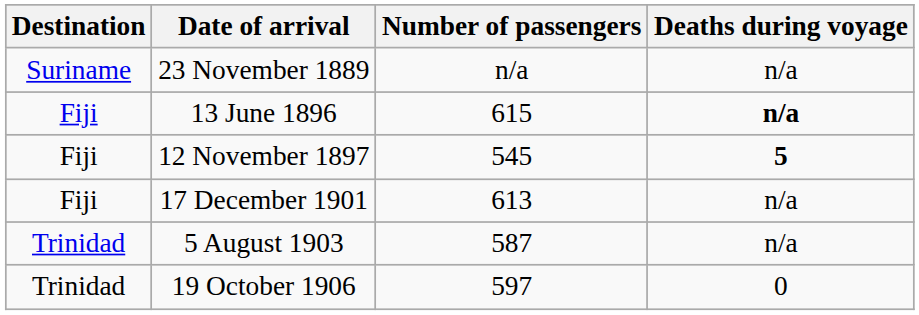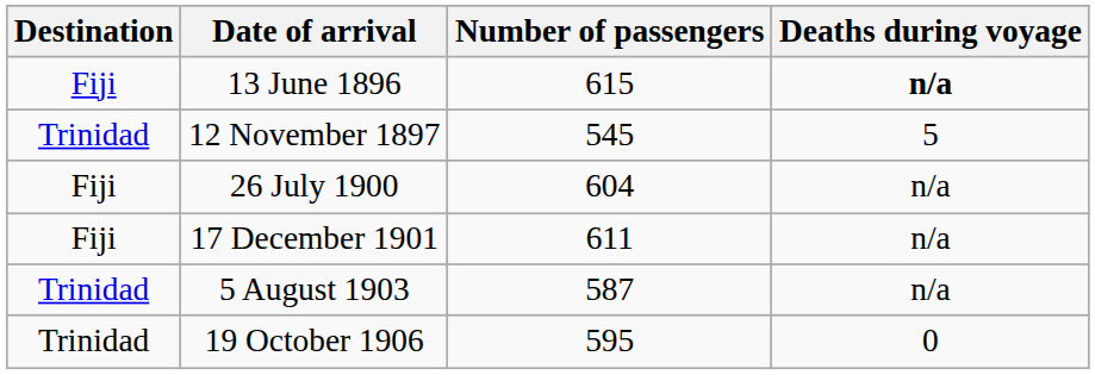 <table class="wikitable" style="margin:0.5em auto; text-align:center;">
 <tr>
 <th>Destination</th>
 <th>Date of arrival</th>
 <th>Number of passengers</th>
 <th>Deaths during voyage</th>
 </tr>
 <tr>
-<td><a href='#'>Suriname</a></td>
-<td>23 November 1889</td>
-<td>n/a</td>
-<td>n/a</td>
-</tr>
-<tr>
 <td><a href='#'>Fiji</a></td>
 <td>13 June 1896</td>
 <td>615</td>
 <td><strong>n/a</strong></td>
 </tr>
 <tr>
-<td>Fiji</td>
+<td><a href='#'>Trinidad</a></td>
 <td>12 November 1897</td>
 <td>545</td>
-<td><strong>5</strong></td>
+<td>5</td>
+</tr>
+<tr>
+<td>Fiji</td>
+<td>26 July 1900</td>
+<td>604</td>
+<td>n/a</td>
 </tr>
 <tr>
 <td>Fiji</td>
 <td>17 December 1901</td>
-<td>613</td>
+<td>611</td>
 <td>n/a</td>
 </tr>
 <tr>
 <td><a href='#'>Trinidad</a></td>
 <td>5 August 1903</td>
 <td>587</td>
 <td>n/a</td>
 </tr>
 <tr>
 <td>Trinidad</td>
 <td>19 October 1906</td>
-<td>597</td>
+<td>595</td>
 <td>0</td>
 </tr>
 </table>
